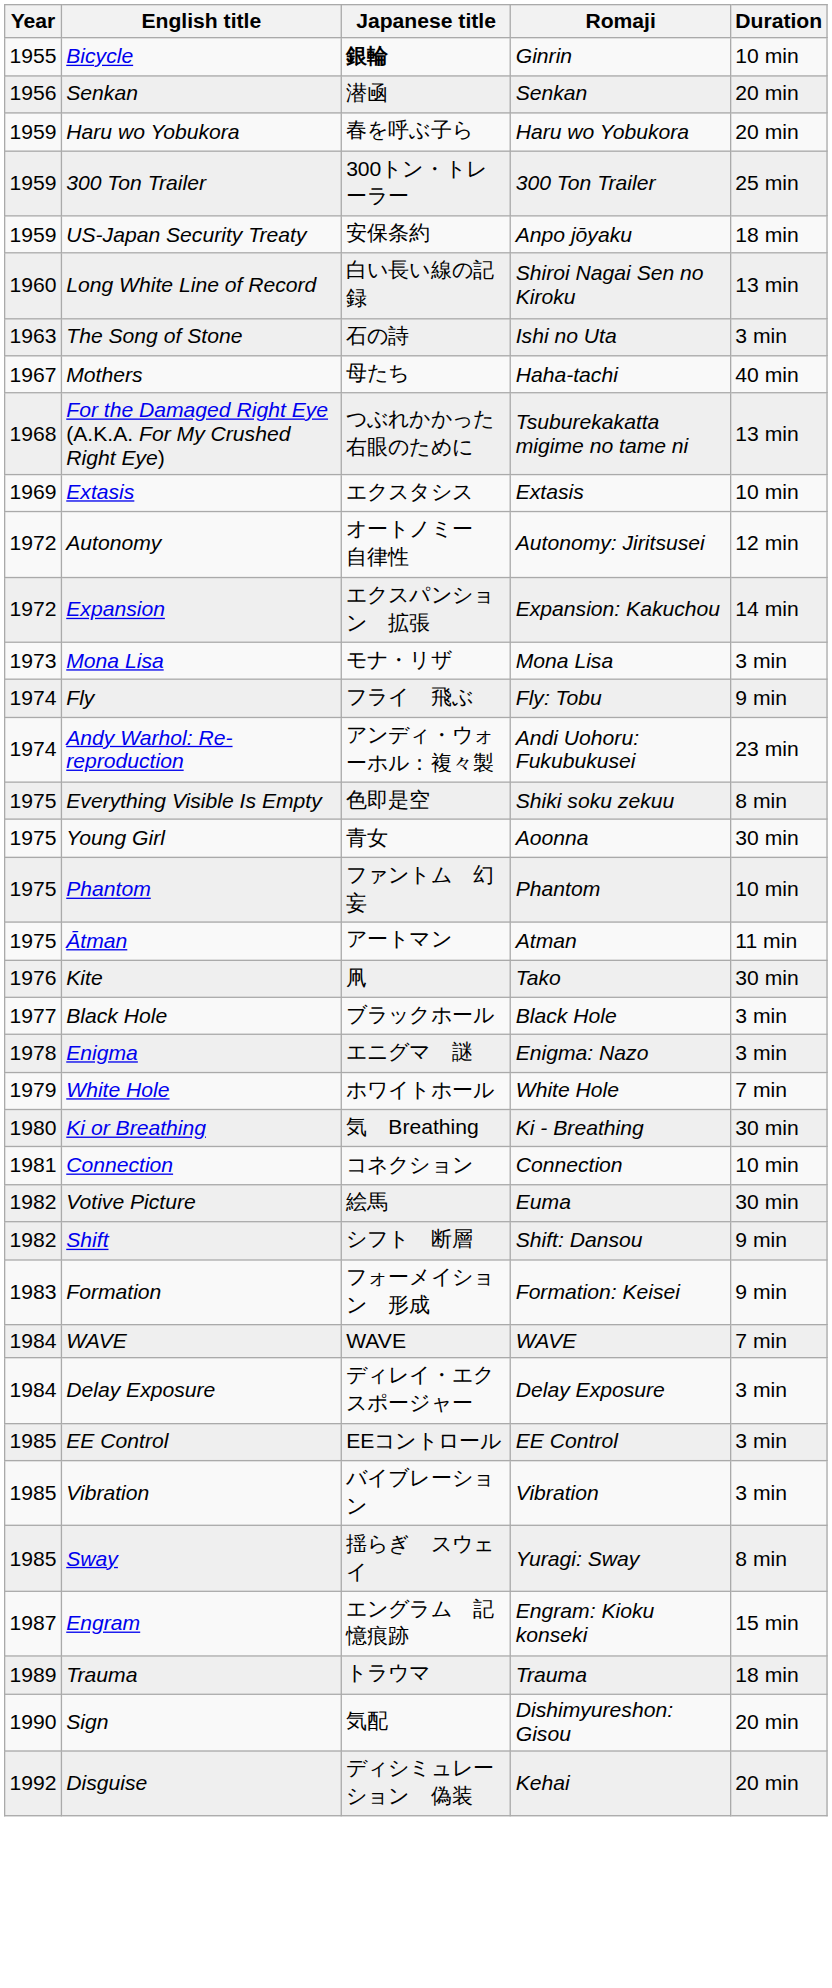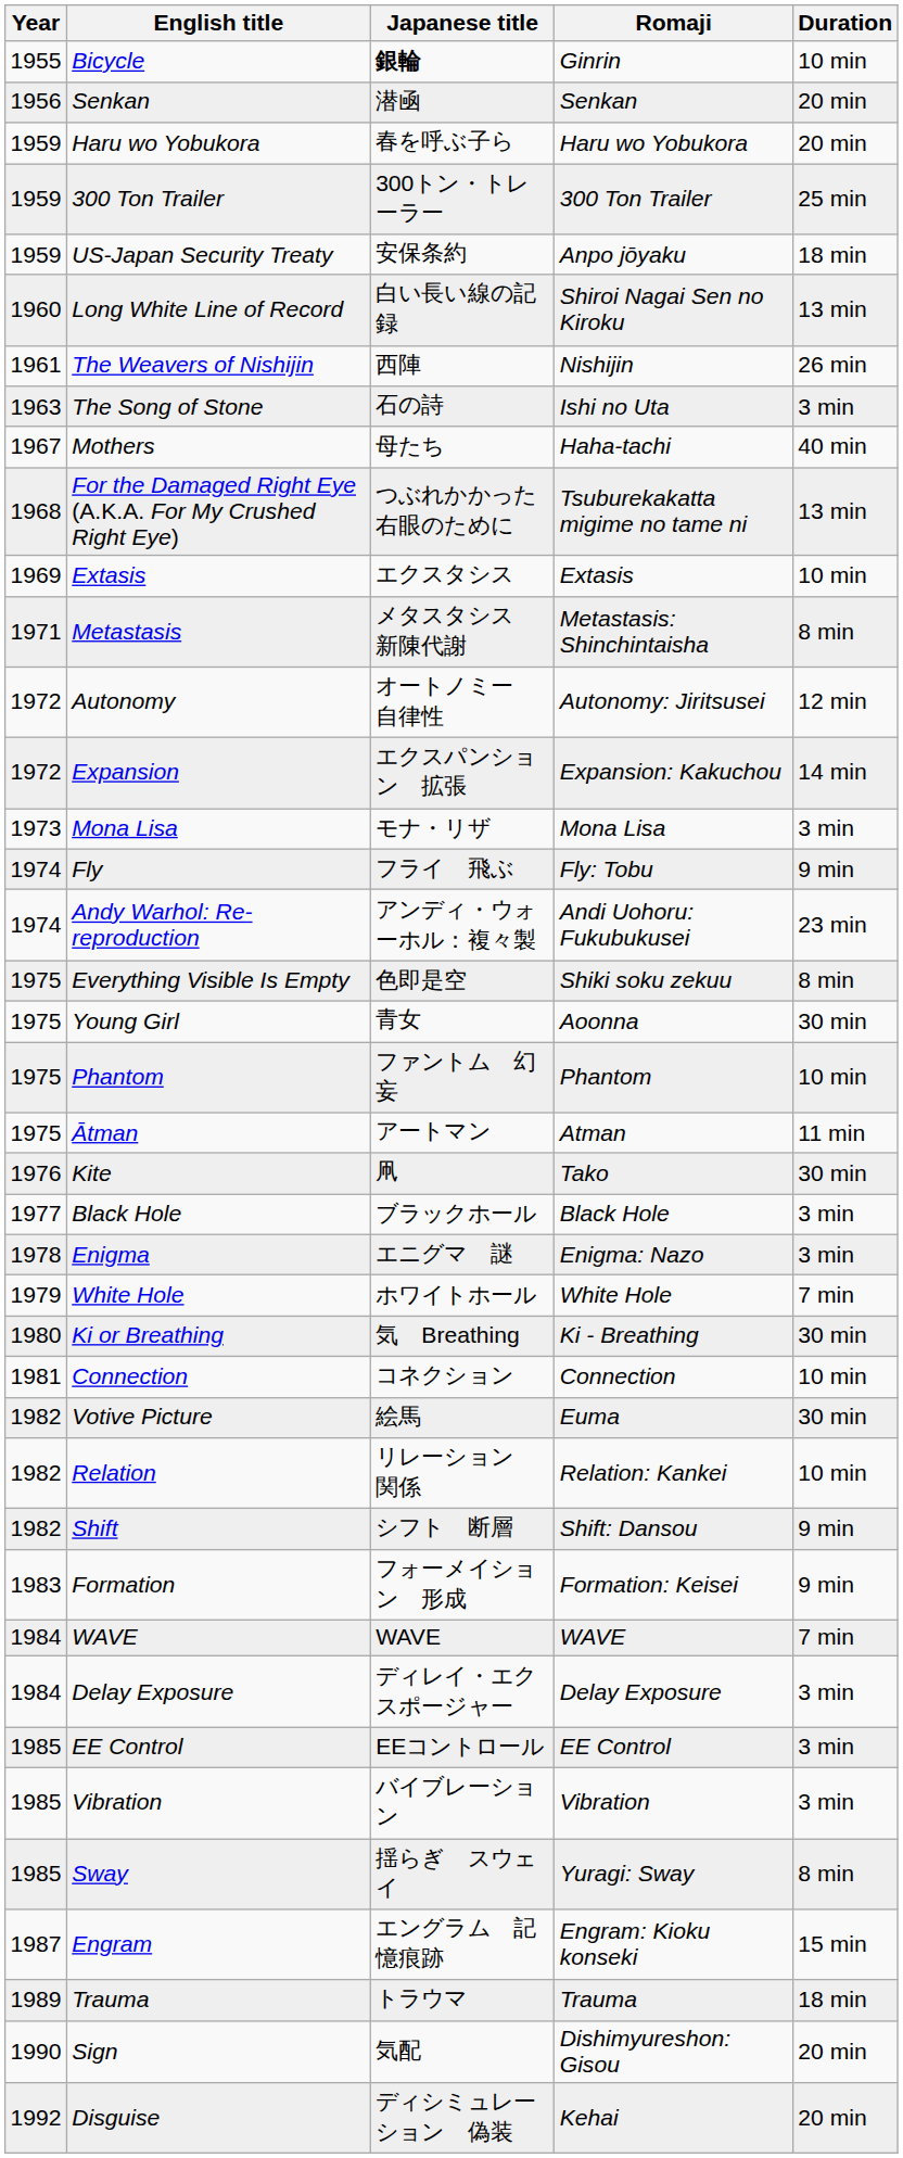 <table class="wikitable" width="100%">
 <tr>
 <th>Year</th>
 <th>English title</th>
 <th>Japanese title</th>
 <th>Romaji</th>
 <th>Duration</th>
 </tr>
 <tr>
 <td>1955</td>
 <td><em><a href='#'>Bicycle</a></em></td>
 <td><strong>銀輪</strong></td>
 <td><em>Ginrin</em></td>
 <td>10 min</td>
 </tr>
 <tr style=background:#efefef;>
 <td>1956</td>
 <td><em>Senkan</em></td>
 <td>潜凾</td>
 <td><em>Senkan</em></td>
 <td>20 min</td>
 </tr>
 <tr>
 <td>1959</td>
 <td><em>Haru wo Yobukora</em></td>
 <td>春を呼ぶ子ら</td>
 <td><em>Haru wo Yobukora</em></td>
 <td>20 min</td>
 </tr>
 <tr style=background:#efefef;>
 <td>1959</td>
 <td><em>300 Ton Trailer</em></td>
 <td>300トン・トレーラー</td>
 <td><em>300 Ton Trailer</em></td>
 <td>25 min</td>
 </tr>
 <tr>
 <td>1959</td>
 <td><em>US-Japan Security Treaty</em></td>
 <td>安保条約</td>
 <td><em>Anpo jōyaku</em></td>
 <td>18 min</td>
 </tr>
 <tr style=background:#efefef;>
 <td>1960</td>
 <td><em>Long White Line of Record</em></td>
 <td>白い長い線の記録</td>
 <td><em>Shiroi Nagai Sen no Kiroku</em></td>
 <td>13 min</td>
 </tr>
+<tr>
+<td>1961</td>
+<td><em><a href='#'>The Weavers of Nishijin</a></em></td>
+<td>西陣</td>
+<td><em>Nishijin</em></td>
+<td>26 min</td>
+</tr>
 <tr style=background:#efefef;>
 <td>1963</td>
 <td><em>The Song of Stone</em></td>
 <td>石の詩</td>
 <td><em>Ishi no Uta</em></td>
 <td>3 min</td>
 </tr>
 <tr>
 <td>1967</td>
 <td><em>Mothers</em></td>
 <td>母たち</td>
 <td><em>Haha-tachi</em></td>
 <td>40 min</td>
 </tr>
 <tr style=background:#efefef;>
 <td>1968</td>
 <td><em><a href='#'>For the Damaged Right Eye</a></em> (A.K.A. <em>For My Crushed Right Eye</em>)</td>
 <td>つぶれかかった右眼のために</td>
 <td><em>Tsuburekakatta migime no tame ni</em></td>
 <td>13 min</td>
 </tr>
 <tr>
 <td>1969</td>
 <td><em><a href='#'>Extasis</a></em></td>
 <td>エクスタシス</td>
 <td><em>Extasis</em></td>
 <td>10 min</td>
+</tr>
+<tr style=background:#efefef;>
+<td>1971</td>
+<td><em><a href='#'>Metastasis</a></em></td>
+<td>メタスタシス　新陳代謝</td>
+<td><em>Metastasis: Shinchintaisha</em></td>
+<td>8 min</td>
 </tr>
 <tr>
 <td>1972</td>
 <td><em>Autonomy</em></td>
 <td>オートノミー　自律性</td>
 <td><em>Autonomy: Jiritsusei</em></td>
 <td>12 min</td>
 </tr>
 <tr style=background:#efefef;>
 <td>1972</td>
 <td><em><a href='#'>Expansion</a></em></td>
 <td>エクスパンション　拡張</td>
 <td><em>Expansion: Kakuchou</em></td>
 <td>14 min</td>
 </tr>
 <tr>
 <td>1973</td>
 <td><em><a href='#'>Mona Lisa</a></em></td>
 <td>モナ・リザ</td>
 <td><em>Mona Lisa</em></td>
 <td>3 min</td>
 </tr>
 <tr style=background:#efefef;>
 <td>1974</td>
 <td><em>Fly</em></td>
 <td>フライ　飛ぶ</td>
 <td><em>Fly: Tobu</em></td>
 <td>9 min</td>
 </tr>
 <tr>
 <td>1974</td>
 <td><em><a href='#'>Andy Warhol: Re-reproduction</a></em></td>
 <td>アンディ・ウォーホル：複々製</td>
 <td><em>Andi Uohoru: Fukubukusei</em></td>
 <td>23 min</td>
 </tr>
 <tr style=background:#efefef;>
 <td>1975</td>
 <td><em>Everything Visible Is Empty</em></td>
 <td>色即是空</td>
 <td><em>Shiki soku zekuu</em></td>
 <td>8 min</td>
 </tr>
 <tr>
 <td>1975</td>
 <td><em>Young Girl</em></td>
 <td>青女</td>
 <td><em>Aoonna</em></td>
 <td>30 min</td>
 </tr>
 <tr style=background:#efefef;>
 <td>1975</td>
 <td><em><a href='#'>Phantom</a></em></td>
 <td>ファントム　幻妄</td>
 <td><em>Phantom</em></td>
 <td>10 min</td>
 </tr>
 <tr>
 <td>1975</td>
 <td><em><a href='#'>Ātman</a></em></td>
 <td>アートマン</td>
 <td><em>Atman</em></td>
 <td>11 min</td>
 </tr>
 <tr style=background:#efefef;>
 <td>1976</td>
 <td><em>Kite</em></td>
 <td>凧</td>
 <td><em>Tako</em></td>
 <td>30 min</td>
 </tr>
 <tr>
 <td>1977</td>
 <td><em>Black Hole</em></td>
 <td>ブラックホール</td>
 <td><em>Black Hole</em></td>
 <td>3 min</td>
 </tr>
 <tr style=background:#efefef;>
 <td>1978</td>
 <td><em><a href='#'>Enigma</a></em></td>
 <td>エニグマ　謎</td>
 <td><em>Enigma: Nazo</em></td>
 <td>3 min</td>
 </tr>
 <tr>
 <td>1979</td>
 <td><em><a href='#'>White Hole</a></em></td>
 <td>ホワイトホール</td>
 <td><em>White Hole</em></td>
 <td>7 min</td>
 </tr>
 <tr style=background:#efefef;>
 <td>1980</td>
 <td><em><a href='#'>Ki or Breathing</a></em></td>
 <td>気　Breathing</td>
 <td><em>Ki - Breathing</em></td>
 <td>30 min</td>
 </tr>
 <tr>
 <td>1981</td>
 <td><em><a href='#'>Connection</a></em></td>
 <td>コネクション</td>
 <td><em>Connection</em></td>
 <td>10 min</td>
 </tr>
 <tr style=background:#efefef;>
 <td>1982</td>
 <td><em>Votive Picture</em></td>
 <td>絵馬</td>
 <td><em>Euma</em></td>
 <td>30 min</td>
 </tr>
+<tr>
+<td>1982</td>
+<td><em><a href='#'>Relation</a></em></td>
+<td>リレーション　関係</td>
+<td><em>Relation: Kankei</em></td>
+<td>10 min</td>
+</tr>
 <tr style=background:#efefef;>
 <td>1982</td>
 <td><em><a href='#'>Shift</a></em></td>
 <td>シフト　断層</td>
 <td><em>Shift: Dansou</em></td>
 <td>9 min</td>
 </tr>
 <tr>
 <td>1983</td>
 <td><em>Formation</em></td>
 <td>フォーメイション　形成</td>
 <td><em>Formation: Keisei</em></td>
 <td>9 min</td>
 </tr>
 <tr style=background:#efefef;>
 <td>1984</td>
 <td><em>WAVE</em></td>
 <td>WAVE</td>
 <td><em>WAVE</em></td>
 <td>7 min</td>
 </tr>
 <tr>
 <td>1984</td>
 <td><em>Delay Exposure</em></td>
 <td>ディレイ・エクスポージャー</td>
 <td><em>Delay Exposure</em></td>
 <td>3 min</td>
 </tr>
 <tr style=background:#efefef;>
 <td>1985</td>
 <td><em>EE Control</em></td>
 <td>EEコントロール</td>
 <td><em>EE Control</em></td>
 <td>3 min</td>
 </tr>
 <tr>
 <td>1985</td>
 <td><em>Vibration</em></td>
 <td>バイブレーション</td>
 <td><em>Vibration</em></td>
 <td>3 min</td>
 </tr>
 <tr style=background:#efefef;>
 <td>1985</td>
 <td><em><a href='#'>Sway</a></em></td>
 <td>揺らぎ　スウェイ</td>
 <td><em>Yuragi: Sway</em></td>
 <td>8 min</td>
 </tr>
 <tr>
 <td>1987</td>
 <td><em><a href='#'>Engram</a></em></td>
 <td>エングラム　記憶痕跡</td>
 <td><em>Engram: Kioku konseki</em></td>
 <td>15 min</td>
 </tr>
 <tr style=background:#efefef;>
 <td>1989</td>
 <td><em>Trauma</em></td>
 <td>トラウマ</td>
 <td><em>Trauma</em></td>
 <td>18 min</td>
 </tr>
 <tr>
 <td>1990</td>
 <td><em>Sign</em></td>
 <td>気配</td>
 <td><em>Dishimyureshon: Gisou</em></td>
 <td>20 min</td>
 </tr>
 <tr style=background:#efefef;>
 <td>1992</td>
 <td><em>Disguise</em></td>
 <td>ディシミュレーション　偽装</td>
 <td><em>Kehai</em></td>
 <td>20 min</td>
 </tr>
 </table>
